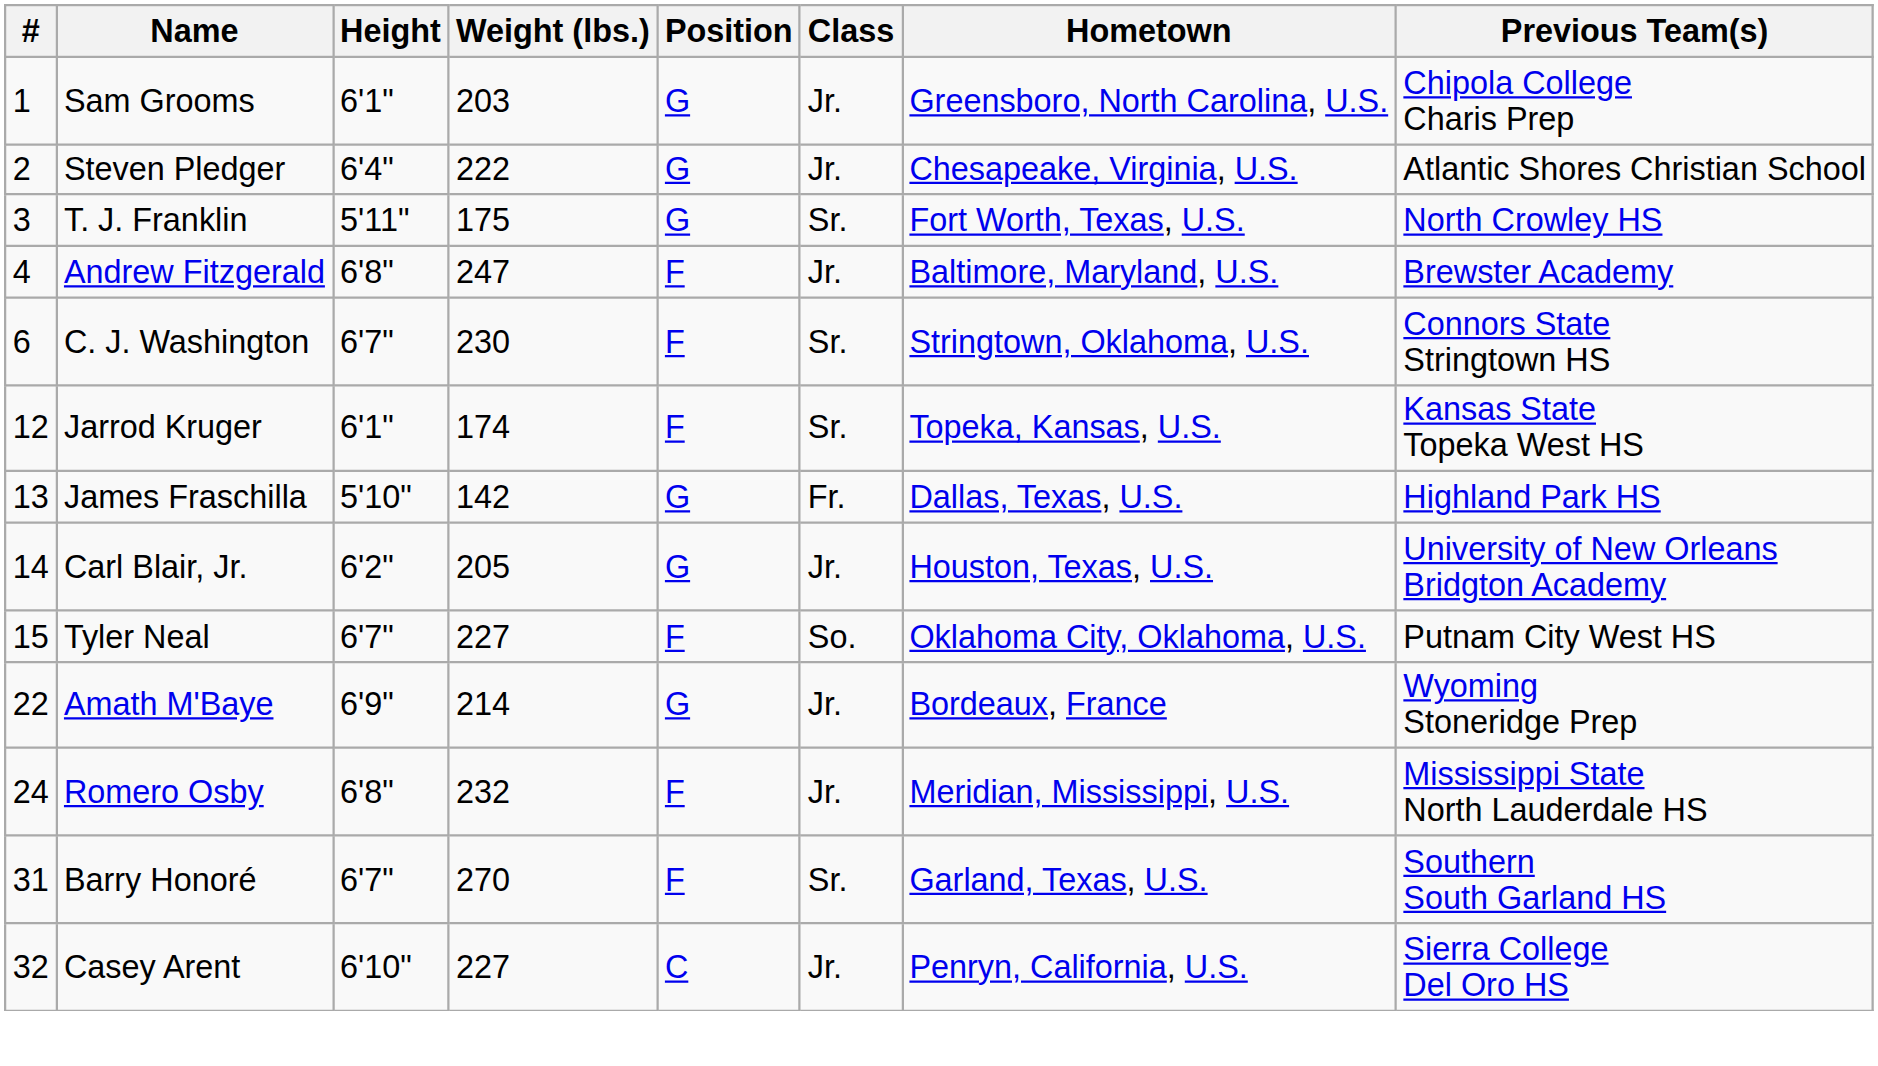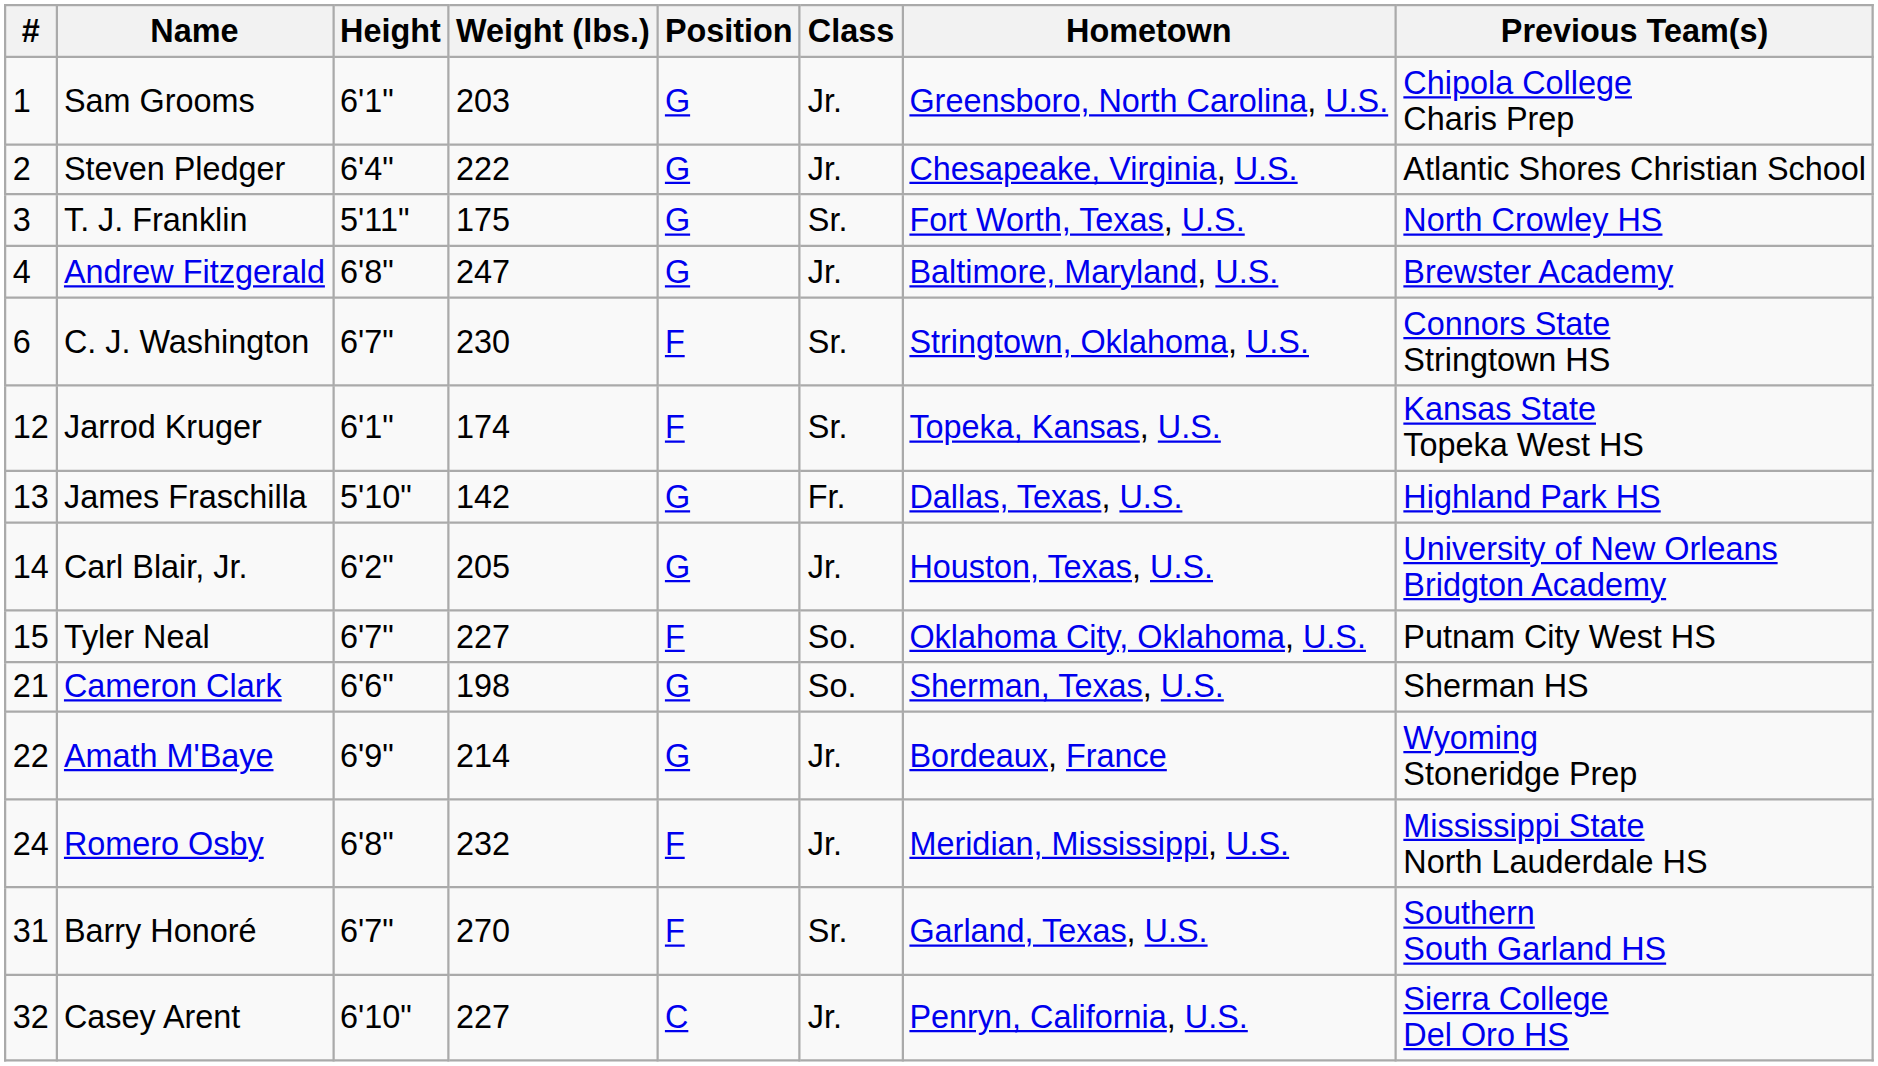 <table class="wikitable" style="font-size: 90%">
 <tr>
 <th>#</th>
 <th>Name</th>
 <th>Height</th>
 <th>Weight (lbs.)</th>
 <th>Position</th>
 <th>Class</th>
 <th>Hometown</th>
 <th>Previous Team(s)</th>
 </tr>
 <tr>
 <td>1</td>
 <td>Sam Grooms</td>
 <td>6'1"</td>
 <td>203</td>
 <td><a href='#'>G</a></td>
 <td>Jr.</td>
 <td><a href='#'>Greensboro, North Carolina</a>, <a href='#'>U.S.</a></td>
 <td><a href='#'>Chipola College</a><br>Charis Prep</td>
 </tr>
 <tr>
 <td>2</td>
 <td>Steven Pledger</td>
 <td>6'4"</td>
 <td>222</td>
 <td><a href='#'>G</a></td>
 <td>Jr.</td>
 <td><a href='#'>Chesapeake, Virginia</a>, <a href='#'>U.S.</a></td>
 <td>Atlantic Shores Christian School</td>
 </tr>
 <tr>
 <td>3</td>
 <td>T. J. Franklin</td>
 <td>5'11"</td>
 <td>175</td>
 <td><a href='#'>G</a></td>
 <td>Sr.</td>
 <td><a href='#'>Fort Worth, Texas</a>, <a href='#'>U.S.</a></td>
 <td><a href='#'>North Crowley HS</a></td>
 </tr>
 <tr>
 <td>4</td>
 <td><a href='#'>Andrew Fitzgerald</a></td>
 <td>6'8"</td>
 <td>247</td>
-<td><a href='#'>F</a></td>
+<td><a href='#'>G</a></td>
 <td>Jr.</td>
 <td><a href='#'>Baltimore, Maryland</a>, <a href='#'>U.S.</a></td>
 <td><a href='#'>Brewster Academy</a></td>
 </tr>
 <tr>
 <td>6</td>
 <td>C. J. Washington</td>
 <td>6'7"</td>
 <td>230</td>
 <td><a href='#'>F</a></td>
 <td>Sr.</td>
 <td><a href='#'>Stringtown, Oklahoma</a>, <a href='#'>U.S.</a></td>
 <td><a href='#'>Connors State</a><br>Stringtown HS</td>
 </tr>
 <tr>
 <td>12</td>
 <td>Jarrod Kruger</td>
 <td>6'1"</td>
 <td>174</td>
 <td><a href='#'>F</a></td>
 <td>Sr.</td>
 <td><a href='#'>Topeka, Kansas</a>, <a href='#'>U.S.</a></td>
 <td><a href='#'>Kansas State</a><br>Topeka West HS</td>
 </tr>
 <tr>
 <td>13</td>
 <td>James Fraschilla</td>
 <td>5'10"</td>
 <td>142</td>
 <td><a href='#'>G</a></td>
 <td>Fr.</td>
 <td><a href='#'>Dallas, Texas</a>, <a href='#'>U.S.</a></td>
 <td><a href='#'>Highland Park HS</a></td>
 </tr>
 <tr>
 <td>14</td>
 <td>Carl Blair, Jr.</td>
 <td>6'2"</td>
 <td>205</td>
 <td><a href='#'>G</a></td>
 <td>Jr.</td>
 <td><a href='#'>Houston, Texas</a>, <a href='#'>U.S.</a></td>
 <td><a href='#'>University of New Orleans</a><br><a href='#'>Bridgton Academy</a></td>
 </tr>
 <tr>
 <td>15</td>
 <td>Tyler Neal</td>
 <td>6'7"</td>
 <td>227</td>
 <td><a href='#'>F</a></td>
 <td>So.</td>
 <td><a href='#'>Oklahoma City, Oklahoma</a>, <a href='#'>U.S.</a></td>
 <td>Putnam City West HS</td>
 </tr>
 <tr>
+<td>21</td>
+<td><a href='#'>Cameron Clark</a></td>
+<td>6'6"</td>
+<td>198</td>
+<td><a href='#'>G</a></td>
+<td>So.</td>
+<td><a href='#'>Sherman, Texas</a>, <a href='#'>U.S.</a></td>
+<td>Sherman HS</td>
+</tr>
+<tr>
 <td>22</td>
 <td><a href='#'>Amath M'Baye</a></td>
 <td>6'9"</td>
 <td>214</td>
 <td><a href='#'>G</a></td>
 <td>Jr.</td>
 <td><a href='#'>Bordeaux</a>, <a href='#'>France</a></td>
 <td><a href='#'>Wyoming</a><br>Stoneridge Prep</td>
 </tr>
 <tr>
 <td>24</td>
 <td><a href='#'>Romero Osby</a></td>
 <td>6'8"</td>
 <td>232</td>
 <td><a href='#'>F</a></td>
 <td>Jr.</td>
 <td><a href='#'>Meridian, Mississippi</a>, <a href='#'>U.S.</a></td>
 <td><a href='#'>Mississippi State</a><br>North Lauderdale HS</td>
 </tr>
 <tr>
 <td>31</td>
 <td>Barry Honoré</td>
 <td>6'7"</td>
 <td>270</td>
 <td><a href='#'>F</a></td>
 <td>Sr.</td>
 <td><a href='#'>Garland, Texas</a>, <a href='#'>U.S.</a></td>
 <td><a href='#'>Southern</a><br><a href='#'>South Garland HS</a></td>
 </tr>
 <tr>
 <td>32</td>
 <td>Casey Arent</td>
 <td>6'10"</td>
 <td>227</td>
 <td><a href='#'>C</a></td>
 <td>Jr.</td>
 <td><a href='#'>Penryn, California</a>, <a href='#'>U.S.</a></td>
 <td><a href='#'>Sierra College</a><br><a href='#'>Del Oro HS</a></td>
 </tr>
 </table>
